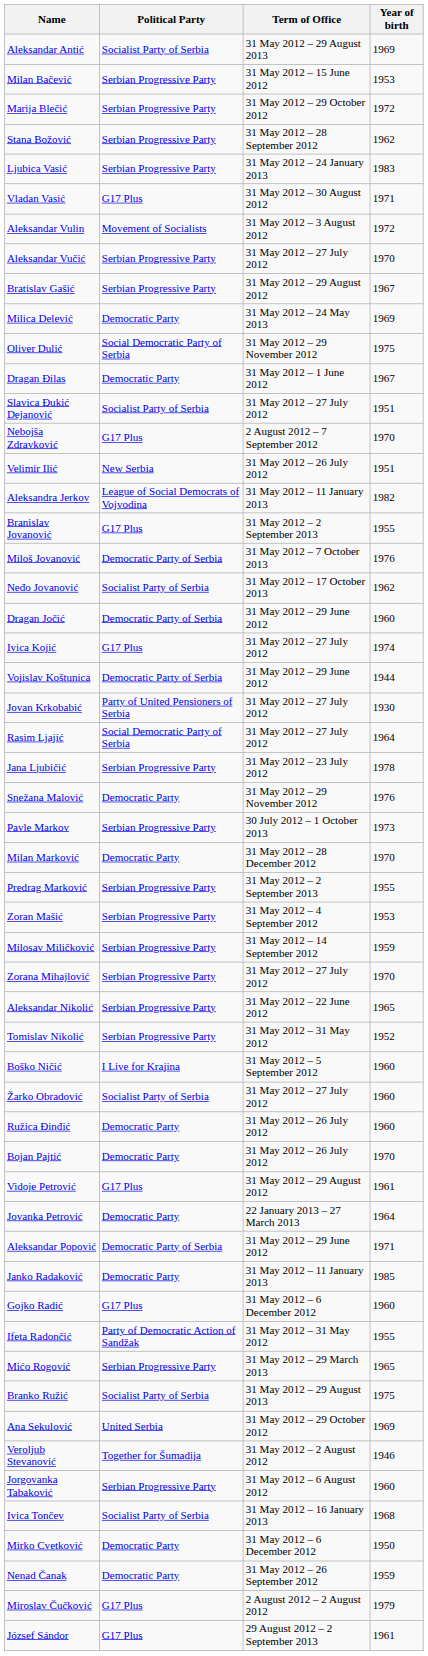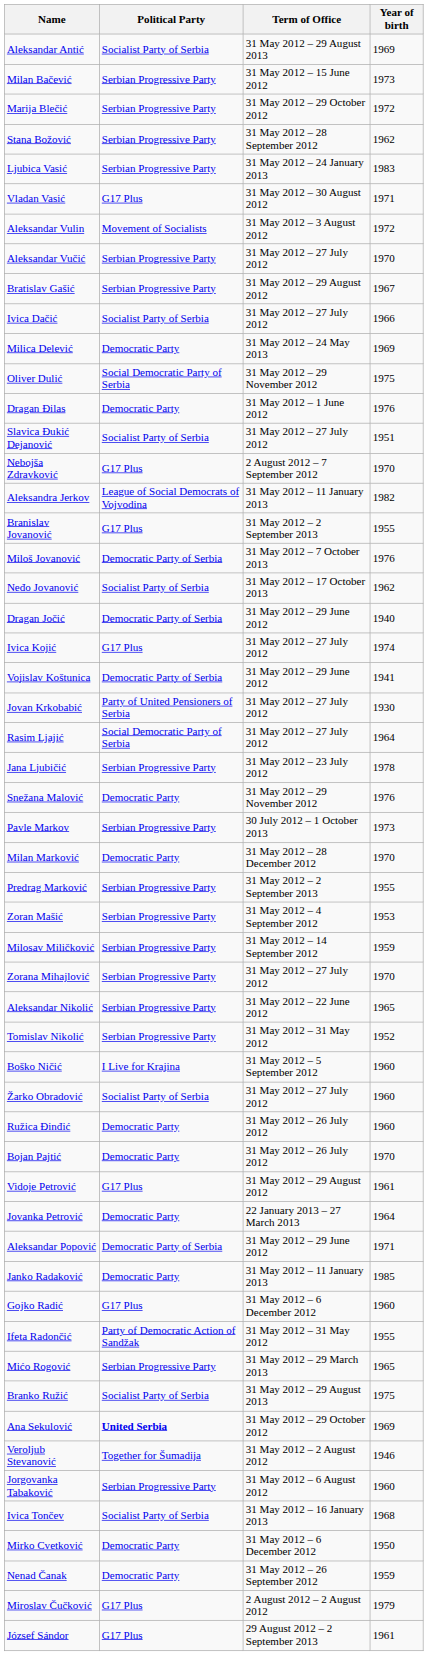 <table class="wikitable sortable">
 <tr>
 <th>Name</th>
 <th>Political Party</th>
 <th>Term of Office</th>
 <th>Year of birth</th>
 </tr>
 <tr>
 <td><a href='#'>Aleksandar Antić</a></td>
 <td><a href='#'>Socialist Party of Serbia</a></td>
 <td>31 May 2012 – 29 August 2013</td>
 <td>1969</td>
 </tr>
 <tr>
 <td><a href='#'>Milan Bačević</a></td>
 <td><a href='#'>Serbian Progressive Party</a></td>
 <td>31 May 2012 – 15 June 2012</td>
-<td>1953</td>
+<td>1973</td>
 </tr>
 <tr>
 <td><a href='#'>Marija Blečić</a></td>
 <td><a href='#'>Serbian Progressive Party</a></td>
 <td>31 May 2012 – 29 October 2012</td>
 <td>1972</td>
 </tr>
 <tr>
 <td><a href='#'>Stana Božović</a></td>
 <td><a href='#'>Serbian Progressive Party</a></td>
 <td>31 May 2012 – 28 September 2012</td>
 <td>1962</td>
 </tr>
 <tr>
 <td><a href='#'>Ljubica Vasić</a></td>
 <td><a href='#'>Serbian Progressive Party</a></td>
 <td>31 May 2012 – 24 January 2013</td>
 <td>1983</td>
 </tr>
 <tr>
 <td><a href='#'>Vladan Vasić</a></td>
 <td><a href='#'>G17 Plus</a></td>
 <td>31 May 2012 – 30 August 2012</td>
 <td>1971</td>
 </tr>
 <tr>
 <td><a href='#'>Aleksandar Vulin</a></td>
 <td><a href='#'>Movement of Socialists</a></td>
 <td>31 May 2012 – 3 August 2012</td>
 <td>1972</td>
 </tr>
 <tr>
 <td><a href='#'>Aleksandar Vučić</a></td>
 <td><a href='#'>Serbian Progressive Party</a></td>
 <td>31 May 2012 – 27 July 2012</td>
 <td>1970</td>
 </tr>
 <tr>
 <td><a href='#'>Bratislav Gašić</a></td>
 <td><a href='#'>Serbian Progressive Party</a></td>
 <td>31 May 2012 – 29 August 2012</td>
 <td>1967</td>
 </tr>
 <tr>
+<td><a href='#'>Ivica Dačić</a></td>
+<td><a href='#'>Socialist Party of Serbia</a></td>
+<td>31 May 2012 – 27 July 2012</td>
+<td>1966</td>
+</tr>
+<tr>
 <td><a href='#'>Milica Delević</a></td>
 <td><a href='#'>Democratic Party</a></td>
 <td>31 May 2012 – 24 May 2013</td>
 <td>1969</td>
 </tr>
 <tr>
 <td><a href='#'>Oliver Dulić</a></td>
 <td><a href='#'>Social Democratic Party of Serbia</a></td>
 <td>31 May 2012 – 29 November 2012</td>
 <td>1975</td>
 </tr>
 <tr>
 <td><a href='#'>Dragan Đilas</a></td>
 <td><a href='#'>Democratic Party</a></td>
 <td>31 May 2012 – 1 June 2012</td>
-<td>1967</td>
+<td>1976</td>
 </tr>
 <tr>
 <td><a href='#'>Slavica Đukić Dejanović</a></td>
 <td><a href='#'>Socialist Party of Serbia</a></td>
 <td>31 May 2012 – 27 July 2012</td>
 <td>1951</td>
 </tr>
 <tr>
 <td><a href='#'>Nebojša Zdravković</a></td>
 <td><a href='#'>G17 Plus</a></td>
 <td>2 August 2012 – 7 September 2012</td>
 <td>1970</td>
-</tr>
-<tr>
-<td><a href='#'>Velimir Ilić</a></td>
-<td><a href='#'>New Serbia</a></td>
-<td>31 May 2012 – 26 July 2012</td>
-<td>1951</td>
 </tr>
 <tr>
 <td><a href='#'>Aleksandra Jerkov</a></td>
 <td><a href='#'>League of Social Democrats of Vojvodina</a></td>
 <td>31 May 2012 – 11 January 2013</td>
 <td>1982</td>
 </tr>
 <tr>
 <td><a href='#'>Branislav Jovanović</a></td>
 <td><a href='#'>G17 Plus</a></td>
 <td>31 May 2012 – 2 September 2013</td>
 <td>1955</td>
 </tr>
 <tr>
 <td><a href='#'>Miloš Jovanović</a></td>
 <td><a href='#'>Democratic Party of Serbia</a></td>
 <td>31 May 2012 – 7 October 2013</td>
 <td>1976</td>
 </tr>
 <tr>
 <td><a href='#'>Neđo Jovanović</a></td>
 <td><a href='#'>Socialist Party of Serbia</a></td>
 <td>31 May 2012 – 17 October 2013</td>
 <td>1962</td>
 </tr>
 <tr>
 <td><a href='#'>Dragan Jočić</a></td>
 <td><a href='#'>Democratic Party of Serbia</a></td>
 <td>31 May 2012 – 29 June 2012</td>
-<td>1960</td>
+<td>1940</td>
 </tr>
 <tr>
 <td><a href='#'>Ivica Kojić</a></td>
 <td><a href='#'>G17 Plus</a></td>
 <td>31 May 2012 – 27 July 2012</td>
 <td>1974</td>
 </tr>
 <tr>
 <td><a href='#'>Vojislav Koštunica</a></td>
 <td><a href='#'>Democratic Party of Serbia</a></td>
 <td>31 May 2012 – 29 June 2012</td>
-<td>1944</td>
+<td>1941</td>
 </tr>
 <tr>
 <td><a href='#'>Jovan Krkobabić</a></td>
 <td><a href='#'>Party of United Pensioners of Serbia</a></td>
 <td>31 May 2012 – 27 July 2012</td>
 <td>1930</td>
 </tr>
 <tr>
 <td><a href='#'>Rasim Ljajić</a></td>
 <td><a href='#'>Social Democratic Party of Serbia</a></td>
 <td>31 May 2012 – 27 July 2012</td>
 <td>1964</td>
 </tr>
 <tr>
 <td><a href='#'>Jana Ljubičić</a></td>
 <td><a href='#'>Serbian Progressive Party</a></td>
 <td>31 May 2012 – 23 July 2012</td>
 <td>1978</td>
 </tr>
 <tr>
 <td><a href='#'>Snežana Malović</a></td>
 <td><a href='#'>Democratic Party</a></td>
 <td>31 May 2012 – 29 November 2012</td>
 <td>1976</td>
 </tr>
 <tr>
 <td><a href='#'>Pavle Markov</a></td>
 <td><a href='#'>Serbian Progressive Party</a></td>
 <td>30 July 2012 – 1 October 2013</td>
 <td>1973</td>
 </tr>
 <tr>
 <td><a href='#'>Milan Marković</a></td>
 <td><a href='#'>Democratic Party</a></td>
 <td>31 May 2012 – 28 December 2012</td>
 <td>1970</td>
 </tr>
 <tr>
 <td><a href='#'>Predrag Marković</a></td>
 <td><a href='#'>Serbian Progressive Party</a></td>
 <td>31 May 2012 – 2 September 2013</td>
 <td>1955</td>
 </tr>
 <tr>
 <td><a href='#'>Zoran Mašić</a></td>
 <td><a href='#'>Serbian Progressive Party</a></td>
 <td>31 May 2012 – 4 September 2012</td>
 <td>1953</td>
 </tr>
 <tr>
 <td><a href='#'>Milosav Miličković</a></td>
 <td><a href='#'>Serbian Progressive Party</a></td>
 <td>31 May 2012 – 14 September 2012</td>
 <td>1959</td>
 </tr>
 <tr>
 <td><a href='#'>Zorana Mihajlović</a></td>
 <td><a href='#'>Serbian Progressive Party</a></td>
 <td>31 May 2012 – 27 July 2012</td>
 <td>1970</td>
 </tr>
 <tr>
 <td><a href='#'>Aleksandar Nikolić</a></td>
 <td><a href='#'>Serbian Progressive Party</a></td>
 <td>31 May 2012 – 22 June 2012</td>
 <td>1965</td>
 </tr>
 <tr>
 <td><a href='#'>Tomislav Nikolić</a></td>
 <td><a href='#'>Serbian Progressive Party</a></td>
 <td>31 May 2012 – 31 May 2012</td>
 <td>1952</td>
 </tr>
 <tr>
 <td><a href='#'>Boško Ničić</a></td>
 <td><a href='#'>I Live for Krajina</a></td>
 <td>31 May 2012 – 5 September 2012</td>
 <td>1960</td>
 </tr>
 <tr>
 <td><a href='#'>Žarko Obradović</a></td>
 <td><a href='#'>Socialist Party of Serbia</a></td>
 <td>31 May 2012 – 27 July 2012</td>
 <td>1960</td>
 </tr>
 <tr>
 <td><a href='#'>Ružica Đinđić</a></td>
 <td><a href='#'>Democratic Party</a></td>
 <td>31 May 2012 – 26 July 2012</td>
 <td>1960</td>
 </tr>
 <tr>
 <td><a href='#'>Bojan Pajtić</a></td>
 <td><a href='#'>Democratic Party</a></td>
 <td>31 May 2012 – 26 July 2012</td>
 <td>1970</td>
 </tr>
 <tr>
 <td><a href='#'>Vidoje Petrović</a></td>
 <td><a href='#'>G17 Plus</a></td>
 <td>31 May 2012 – 29 August 2012</td>
 <td>1961</td>
 </tr>
 <tr>
 <td><a href='#'>Jovanka Petrović</a></td>
 <td><a href='#'>Democratic Party</a></td>
 <td>22 January 2013 – 27 March 2013</td>
 <td>1964</td>
 </tr>
 <tr>
 <td><a href='#'>Aleksandar Popović</a></td>
 <td><a href='#'>Democratic Party of Serbia</a></td>
 <td>31 May 2012 – 29 June 2012</td>
 <td>1971</td>
 </tr>
 <tr>
 <td><a href='#'>Janko Radaković</a></td>
 <td><a href='#'>Democratic Party</a></td>
 <td>31 May 2012 – 11 January 2013</td>
 <td>1985</td>
 </tr>
 <tr>
 <td><a href='#'>Gojko Radić</a></td>
 <td><a href='#'>G17 Plus</a></td>
 <td>31 May 2012 – 6 December 2012</td>
 <td>1960</td>
 </tr>
 <tr>
 <td><a href='#'>Ifeta Radončić</a></td>
 <td><a href='#'>Party of Democratic Action of Sandžak</a></td>
 <td>31 May 2012 – 31 May 2012</td>
 <td>1955</td>
 </tr>
 <tr>
 <td><a href='#'>Mićo Rogović</a></td>
 <td><a href='#'>Serbian Progressive Party</a></td>
 <td>31 May 2012 – 29 March 2013</td>
 <td>1965</td>
 </tr>
 <tr>
 <td><a href='#'>Branko Ružić</a></td>
 <td><a href='#'>Socialist Party of Serbia</a></td>
 <td>31 May 2012 – 29 August 2013</td>
 <td>1975</td>
 </tr>
 <tr>
 <td><a href='#'>Ana Sekulović</a></td>
-<td><a href='#'>United Serbia</a></td>
+<td><strong><a href='#'>United Serbia</a></strong></td>
 <td>31 May 2012 – 29 October 2012</td>
 <td>1969</td>
 </tr>
 <tr>
 <td><a href='#'>Veroljub Stevanović</a></td>
 <td><a href='#'>Together for Šumadija</a></td>
 <td>31 May 2012 – 2 August 2012</td>
 <td>1946</td>
 </tr>
 <tr>
 <td><a href='#'>Jorgovanka Tabaković</a></td>
 <td><a href='#'>Serbian Progressive Party</a></td>
 <td>31 May 2012 – 6 August 2012</td>
 <td>1960</td>
 </tr>
 <tr>
 <td><a href='#'>Ivica Tončev</a></td>
 <td><a href='#'>Socialist Party of Serbia</a></td>
 <td>31 May 2012 – 16 January 2013</td>
 <td>1968</td>
 </tr>
 <tr>
 <td><a href='#'>Mirko Cvetković</a></td>
 <td><a href='#'>Democratic Party</a></td>
 <td>31 May 2012 – 6 December 2012</td>
 <td>1950</td>
 </tr>
 <tr>
 <td><a href='#'>Nenad Čanak</a></td>
 <td><a href='#'>Democratic Party</a></td>
 <td>31 May 2012 – 26 September 2012</td>
 <td>1959</td>
 </tr>
 <tr>
 <td><a href='#'>Miroslav Čučković</a></td>
 <td><a href='#'>G17 Plus</a></td>
 <td>2 August 2012 – 2 August 2012</td>
 <td>1979</td>
 </tr>
 <tr>
 <td><a href='#'>József Sándor</a></td>
 <td><a href='#'>G17 Plus</a></td>
 <td>29 August 2012 – 2 September 2013</td>
 <td>1961</td>
 </tr>
 </table>
